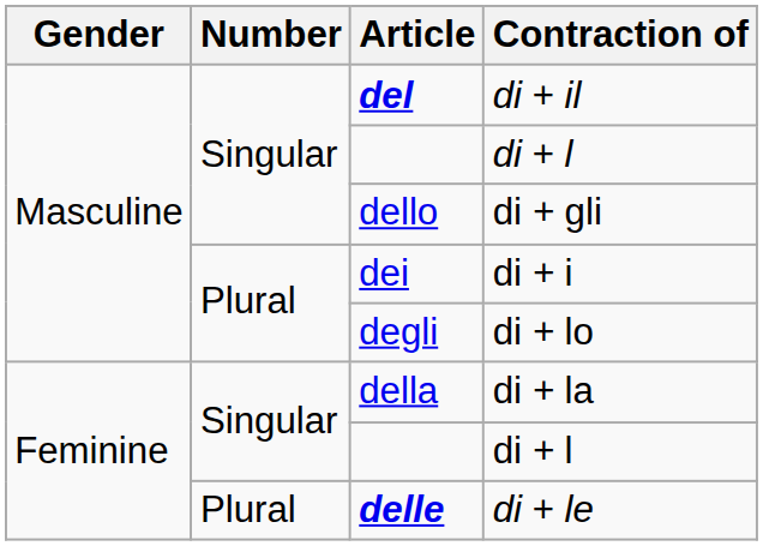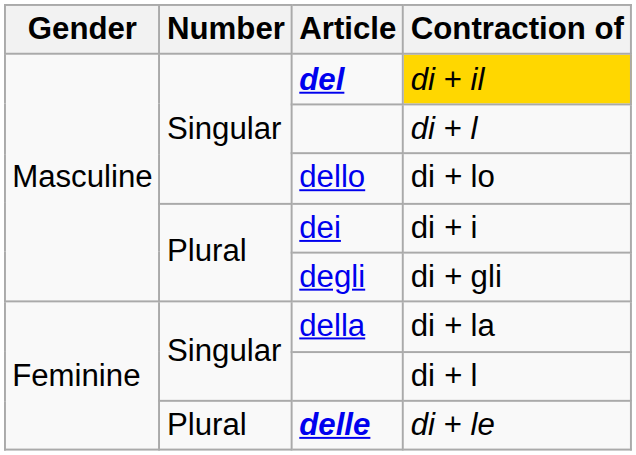 <table class="wikitable" border="1">
 <tr>
 <th>Gender</th>
 <th>Number</th>
 <th>Article</th>
 <th>Contraction of</th>
 </tr>
 <tr>
 <td rowspan=5>Masculine</td>
 <td rowspan=3>Singular</td>
 <td><em><a href='#'><strong>del</strong></a></em></td>
-<td><em>di</em> + <em>il</em></td>
+<td style="background: gold;"><em>di</em> + <em>il</em></td>
 </tr>
 <tr>
 <td><em><a href='#'><strong></strong></a></em></td>
 <td><em>di</em> + <em>l<strong></td>
 </tr>
 <tr>
 <td></em><a href='#'></strong>dello<strong></a><em></td>
-<td></em>di<em> + </em>gli<em></td>
+<td></em>di<em> + </em>lo<em></td>
 </tr>
 <tr>
 <td rowspan=2>Plural</td>
 <td></em><a href='#'></strong>dei<strong></a><em></td>
 <td></em>di<em> + </em>i<em></td>
 </tr>
 <tr>
 <td></em><a href='#'></strong>degli<strong></a><em></td>
-<td></em>di<em> + </em>lo<em></td>
+<td></em>di<em> + </em>gli<em></td>
 </tr>
 <tr>
 <td rowspan=3>Feminine</td>
 <td rowspan=2>Singular</td>
 <td></em><a href='#'></strong>della<strong></a><em></td>
 <td></em>di<em> + </em>la<em></td>
 </tr>
 <tr>
 <td></em><a href='#'></strong><strong></a><em></td>
 <td></em>di<em> + </em>l</strong></td>
 </tr>
 <tr>
 <td>Plural</td>
 <td><em><a href='#'><strong>delle</strong></a></em></td>
 <td><em>di</em> + <em>le</em></td>
 </tr>
 </table>
